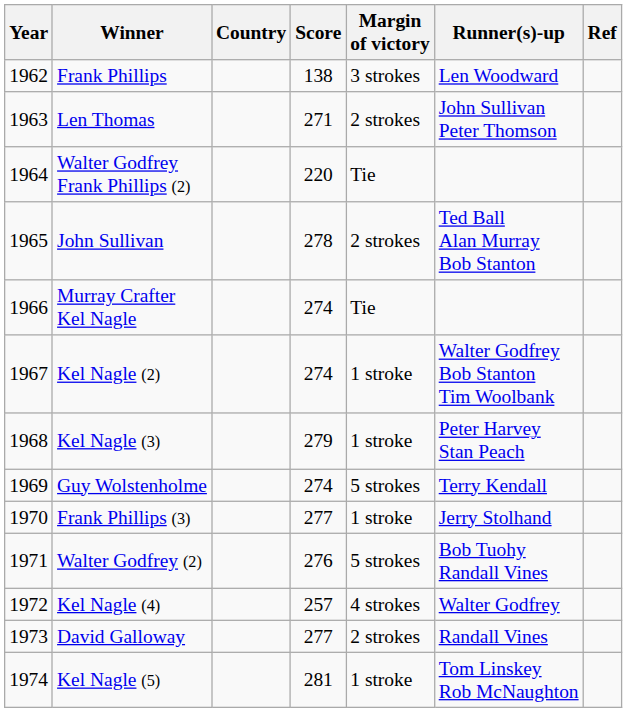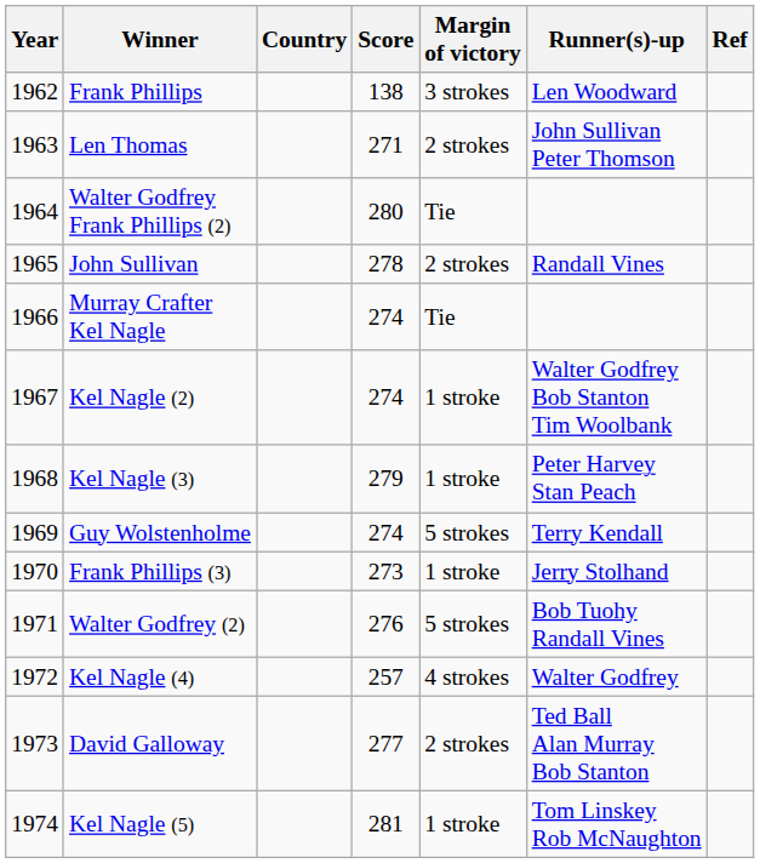 <table class="wikitable" style="font-size:95%">
 <tr>
 <th>Year</th>
 <th>Winner</th>
 <th>Country</th>
 <th>Score</th>
 <th>Margin<br>of victory</th>
 <th>Runner(s)-up</th>
 <th>Ref</th>
 </tr>
 <tr>
 <td>1962</td>
 <td><a href='#'>Frank Phillips</a></td>
 <td></td>
 <td align=center>138</td>
 <td>3 strokes</td>
 <td> <a href='#'>Len Woodward</a></td>
 <td></td>
 </tr>
 <tr>
 <td>1963</td>
 <td><a href='#'>Len Thomas</a></td>
 <td></td>
 <td align=center>271</td>
 <td>2 strokes</td>
 <td> <a href='#'>John Sullivan</a><br> <a href='#'>Peter Thomson</a></td>
 <td></td>
 </tr>
 <tr>
 <td>1964</td>
 <td><a href='#'>Walter Godfrey</a><br><a href='#'>Frank Phillips</a> <small>(2)</small></td>
 <td><br></td>
-<td align=center>220</td>
+<td align=center>280</td>
 <td>Tie</td>
 <td></td>
 <td></td>
 </tr>
 <tr>
 <td>1965</td>
 <td><a href='#'>John Sullivan</a></td>
 <td></td>
 <td align=center>278</td>
 <td>2 strokes</td>
-<td> <a href='#'>Ted Ball</a><br> <a href='#'>Alan Murray</a><br> <a href='#'>Bob Stanton</a></td>
+<td> <a href='#'>Randall Vines</a></td>
 <td></td>
 </tr>
 <tr>
 <td>1966</td>
 <td><a href='#'>Murray Crafter</a><br><a href='#'>Kel Nagle</a></td>
 <td><br></td>
 <td align=center>274</td>
 <td>Tie</td>
 <td></td>
 <td></td>
 </tr>
 <tr>
 <td>1967</td>
 <td><a href='#'>Kel Nagle</a> <small>(2)</small></td>
 <td></td>
 <td align=center>274</td>
 <td>1 stroke</td>
 <td> <a href='#'>Walter Godfrey</a><br> <a href='#'>Bob Stanton</a><br> <a href='#'>Tim Woolbank</a></td>
 <td></td>
 </tr>
 <tr>
 <td>1968</td>
 <td><a href='#'>Kel Nagle</a> <small>(3)</small></td>
 <td></td>
 <td align=center>279</td>
 <td>1 stroke</td>
 <td> <a href='#'>Peter Harvey</a><br> <a href='#'>Stan Peach</a></td>
 <td></td>
 </tr>
 <tr>
 <td>1969</td>
 <td><a href='#'>Guy Wolstenholme</a></td>
 <td></td>
 <td align=center>274</td>
 <td>5 strokes</td>
 <td> <a href='#'>Terry Kendall</a></td>
 <td></td>
 </tr>
 <tr>
 <td>1970</td>
 <td><a href='#'>Frank Phillips</a> <small>(3)</small></td>
 <td></td>
-<td align=center>277</td>
+<td align=center>273</td>
 <td>1 stroke</td>
 <td> <a href='#'>Jerry Stolhand</a></td>
 <td></td>
 </tr>
 <tr>
 <td>1971</td>
 <td><a href='#'>Walter Godfrey</a> <small>(2)</small></td>
 <td></td>
 <td align=center>276</td>
 <td>5 strokes</td>
 <td> <a href='#'>Bob Tuohy</a><br> <a href='#'>Randall Vines</a></td>
 <td></td>
 </tr>
 <tr>
 <td>1972</td>
 <td><a href='#'>Kel Nagle</a> <small>(4)</small></td>
 <td></td>
 <td align=center>257</td>
 <td>4 strokes</td>
 <td> <a href='#'>Walter Godfrey</a></td>
 <td></td>
 </tr>
 <tr>
 <td>1973</td>
 <td><a href='#'>David Galloway</a></td>
 <td></td>
 <td align=center>277</td>
 <td>2 strokes</td>
-<td> <a href='#'>Randall Vines</a></td>
+<td> <a href='#'>Ted Ball</a><br> <a href='#'>Alan Murray</a><br> <a href='#'>Bob Stanton</a></td>
 <td></td>
 </tr>
 <tr>
 <td>1974</td>
 <td><a href='#'>Kel Nagle</a> <small>(5)</small></td>
 <td></td>
 <td align=center>281</td>
 <td>1 stroke</td>
 <td> <a href='#'>Tom Linskey</a><br> <a href='#'>Rob McNaughton</a></td>
 <td></td>
 </tr>
 </table>
